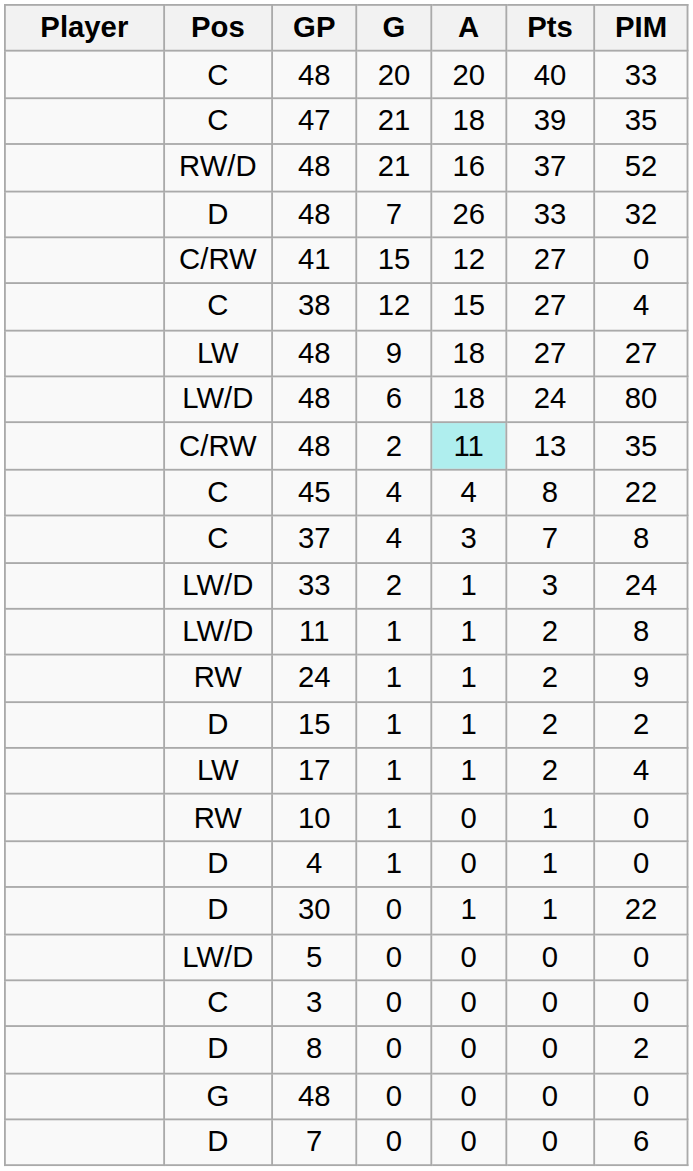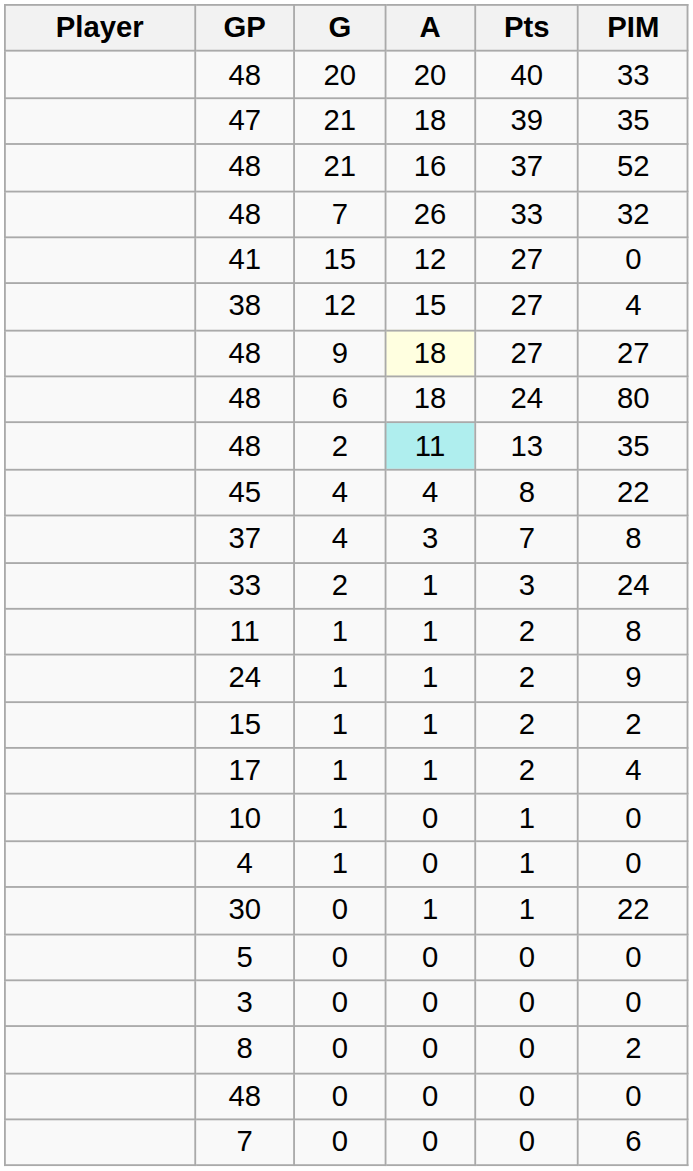 <table class="wikitable sortable" width="60%">
 <tr ALIGN="center">
 <th bgcolor="#DDDDFF" width="10%">Player</th>
-<th bgcolor="#DDDDFF" width="3%" title="Position">Pos</th>
 <th bgcolor="#DDDDFF" width="5%" title="Games played">GP</th>
 <th bgcolor="#DDDDFF" width="5%" title="Goals">G</th>
 <th bgcolor="#DDDDFF" width="5%" title="Assists">A</th>
 <th bgcolor="#DDDDFF" width="5%" title="Points">Pts</th>
 <th bgcolor="#DDDDFF" width="5%" title="Penalties in Minutes">PIM</th>
 </tr>
 <tr align="center">
 <td align="right"></td>
-<td>C</td>
 <td>48</td>
 <td>20</td>
 <td>20</td>
 <td>40</td>
 <td>33</td>
 </tr>
 <tr align="center">
 <td align="right"></td>
-<td>C</td>
 <td>47</td>
 <td>21</td>
 <td>18</td>
 <td>39</td>
 <td>35</td>
 </tr>
 <tr align="center">
 <td align="right"></td>
-<td>RW/D</td>
 <td>48</td>
 <td>21</td>
 <td>16</td>
 <td>37</td>
 <td>52</td>
 </tr>
 <tr align="center">
 <td align="right"></td>
-<td>D</td>
 <td>48</td>
 <td>7</td>
 <td>26</td>
 <td>33</td>
 <td>32</td>
 </tr>
 <tr align="center">
 <td align="right"></td>
-<td>C/RW</td>
 <td>41</td>
 <td>15</td>
 <td>12</td>
 <td>27</td>
 <td>0</td>
 </tr>
 <tr align="center">
 <td align="right"></td>
-<td>C</td>
 <td>38</td>
 <td>12</td>
 <td>15</td>
 <td>27</td>
 <td>4</td>
 </tr>
 <tr align="center">
 <td align="right"></td>
-<td>LW</td>
 <td>48</td>
 <td>9</td>
-<td>18</td>
+<td style="background: lightyellow;">18</td>
 <td>27</td>
 <td>27</td>
 </tr>
 <tr align="center">
 <td align="right"></td>
-<td>LW/D</td>
 <td>48</td>
 <td>6</td>
 <td>18</td>
 <td>24</td>
 <td>80</td>
 </tr>
 <tr align="center">
 <td align="right"></td>
-<td>C/RW</td>
 <td>48</td>
 <td>2</td>
 <td style="background: paleturquoise;">11</td>
 <td>13</td>
 <td>35</td>
 </tr>
 <tr align="center">
 <td align="right"></td>
-<td>C</td>
 <td>45</td>
 <td>4</td>
 <td>4</td>
 <td>8</td>
 <td>22</td>
 </tr>
 <tr align="center">
 <td align="right"></td>
-<td>C</td>
 <td>37</td>
 <td>4</td>
 <td>3</td>
 <td>7</td>
 <td>8</td>
 </tr>
 <tr align="center">
 <td align="right"></td>
-<td>LW/D</td>
 <td>33</td>
 <td>2</td>
 <td>1</td>
 <td>3</td>
 <td>24</td>
 </tr>
 <tr align="center">
 <td align="right"></td>
-<td>LW/D</td>
 <td>11</td>
 <td>1</td>
 <td>1</td>
 <td>2</td>
 <td>8</td>
 </tr>
 <tr align="center">
 <td align="right"></td>
-<td>RW</td>
 <td>24</td>
 <td>1</td>
 <td>1</td>
 <td>2</td>
 <td>9</td>
 </tr>
 <tr align="center">
 <td align="right"></td>
-<td>D</td>
 <td>15</td>
 <td>1</td>
 <td>1</td>
 <td>2</td>
 <td>2</td>
 </tr>
 <tr align="center">
 <td align="right"></td>
-<td>LW</td>
 <td>17</td>
 <td>1</td>
 <td>1</td>
 <td>2</td>
 <td>4</td>
 </tr>
 <tr align="center">
 <td align="right"></td>
-<td>RW</td>
 <td>10</td>
 <td>1</td>
 <td>0</td>
 <td>1</td>
 <td>0</td>
 </tr>
 <tr align="center">
 <td align="right"></td>
-<td>D</td>
 <td>4</td>
 <td>1</td>
 <td>0</td>
 <td>1</td>
 <td>0</td>
 </tr>
 <tr align="center">
 <td align="right"></td>
-<td>D</td>
 <td>30</td>
 <td>0</td>
 <td>1</td>
 <td>1</td>
 <td>22</td>
 </tr>
 <tr align="center">
 <td align="right"></td>
-<td>LW/D</td>
 <td>5</td>
 <td>0</td>
 <td>0</td>
 <td>0</td>
 <td>0</td>
 </tr>
 <tr align="center">
 <td align="right"></td>
-<td>C</td>
 <td>3</td>
 <td>0</td>
 <td>0</td>
 <td>0</td>
 <td>0</td>
 </tr>
 <tr align="center">
 <td align="right"></td>
-<td>D</td>
 <td>8</td>
 <td>0</td>
 <td>0</td>
 <td>0</td>
 <td>2</td>
 </tr>
 <tr align="center">
 <td align="right"></td>
-<td>G</td>
 <td>48</td>
 <td>0</td>
 <td>0</td>
 <td>0</td>
 <td>0</td>
 </tr>
 <tr align="center">
 <td align="right"></td>
-<td>D</td>
 <td>7</td>
 <td>0</td>
 <td>0</td>
 <td>0</td>
 <td>6</td>
 </tr>
 </table>
